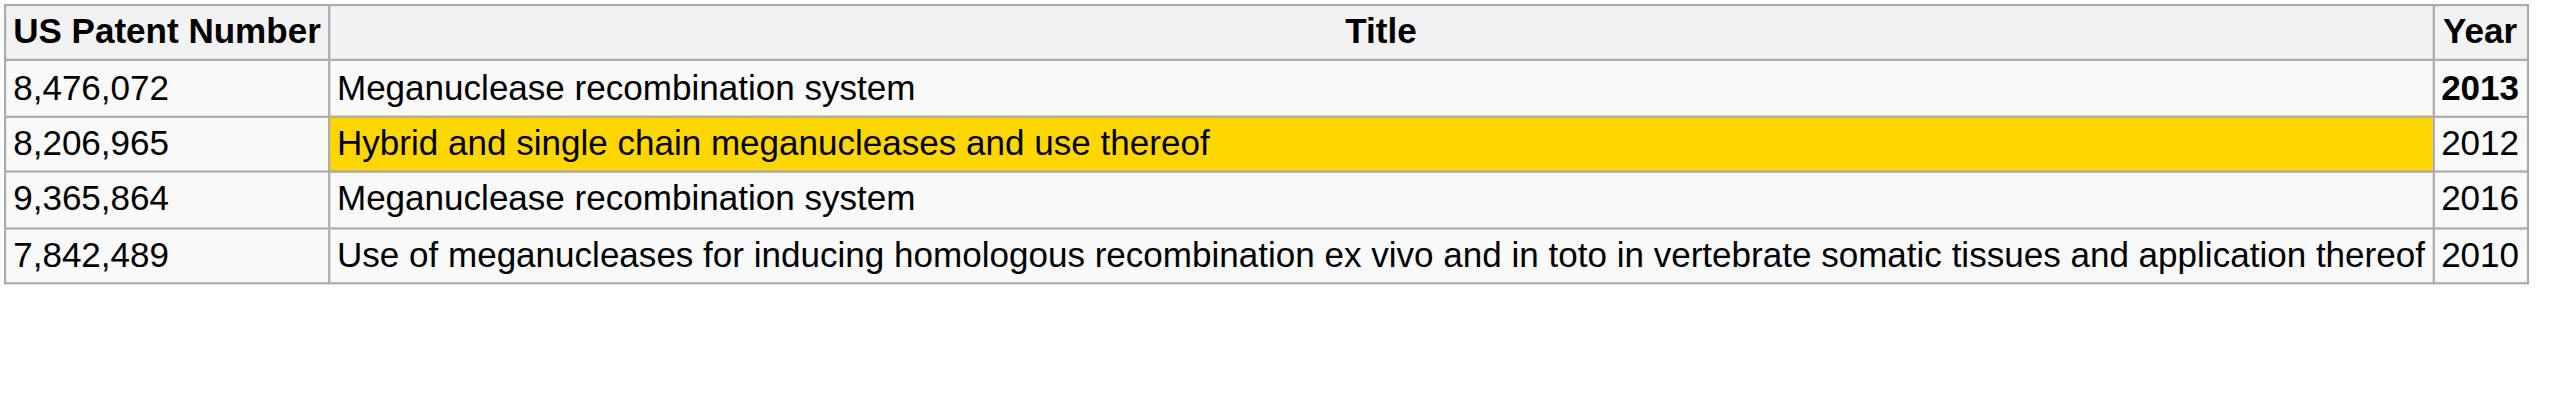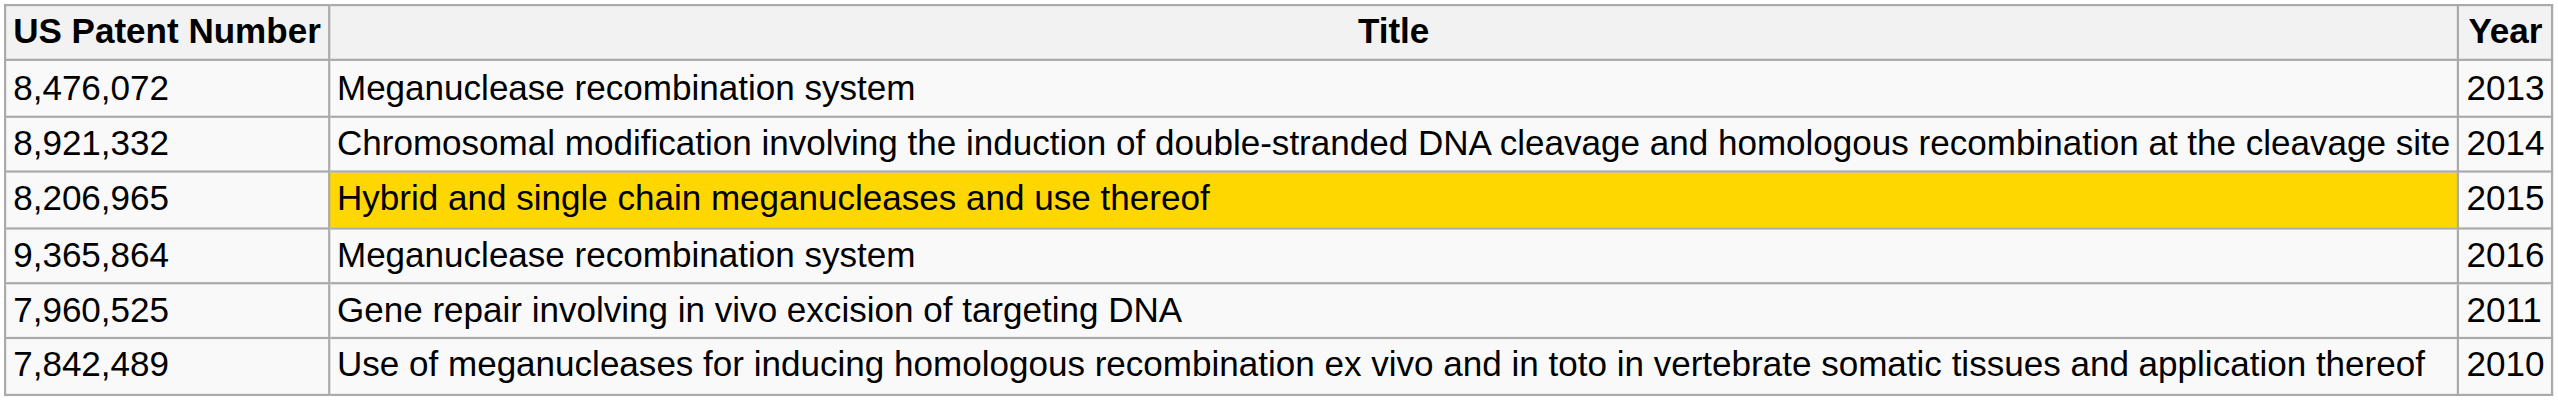 <table class="wikitable sortable mw-collapsible">
 <tr>
 <th>US Patent Number</th>
 <th>Title</th>
 <th>Year</th>
 </tr>
 <tr>
 <td>8,476,072</td>
 <td>Meganuclease recombination system</td>
-<td><strong>2013</strong></td>
+<td>2013</td>
+</tr>
+<tr>
+<td>8,921,332</td>
+<td>Chromosomal modification involving the induction of double-stranded DNA cleavage and homologous recombination at the cleavage site</td>
+<td>2014</td>
 </tr>
 <tr>
 <td>8,206,965</td>
 <td style="background: gold;">Hybrid and single chain meganucleases and use thereof</td>
-<td>2012</td>
+<td>2015</td>
 </tr>
 <tr>
 <td>9,365,864</td>
 <td>Meganuclease recombination system</td>
 <td>2016</td>
 </tr>
 <tr>
+<td>7,960,525</td>
+<td>Gene repair involving in vivo excision of targeting DNA</td>
+<td>2011</td>
+</tr>
+<tr>
 <td>7,842,489</td>
 <td>Use of meganucleases for inducing homologous recombination ex vivo and in toto in vertebrate somatic tissues and application thereof</td>
 <td>2010</td>
 </tr>
 </table>
